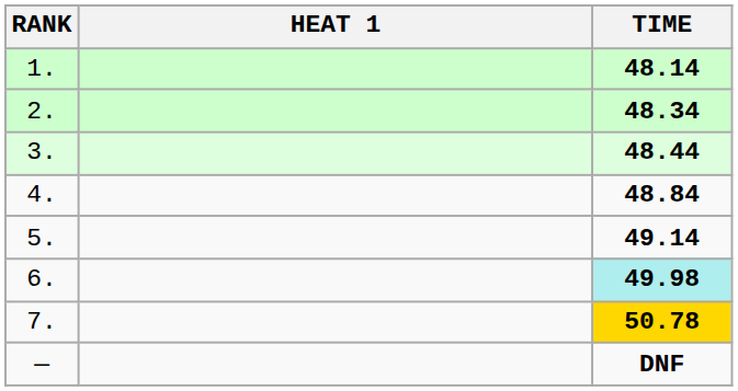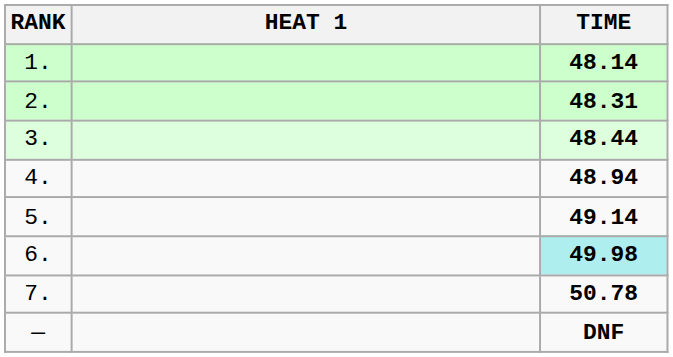 <table class="wikitable" style="border-collapse: collapse; font-size: 90%;">
 <tr>
 <th>RANK</th>
 <th style="width: 20em">HEAT 1</th>
 <th style="width: 5em">TIME</th>
 </tr>
 <tr style="background:#ccffcc;">
 <td align="center">1.</td>
 <td></td>
 <td align="center"><strong>48.14</strong></td>
 </tr>
 <tr style="background:#ccffcc;">
 <td align="center">2.</td>
 <td></td>
-<td align="center"><strong>48.34</strong></td>
+<td align="center"><strong>48.31</strong></td>
 </tr>
 <tr style="background:#ddffdd;">
 <td align="center">3.</td>
 <td></td>
 <td align="center"><strong>48.44</strong></td>
 </tr>
 <tr>
 <td align="center">4.</td>
 <td></td>
-<td align="center"><strong>48.84</strong></td>
+<td align="center"><strong>48.94</strong></td>
 </tr>
 <tr>
 <td align="center">5.</td>
 <td></td>
 <td align="center"><strong>49.14</strong></td>
 </tr>
 <tr>
 <td align="center">6.</td>
 <td></td>
 <td align="center" style="background: paleturquoise;"><strong>49.98</strong></td>
 </tr>
 <tr>
 <td align="center">7.</td>
 <td></td>
-<td align="center" style="background: gold;"><strong>50.78</strong></td>
+<td align="center"><strong>50.78</strong></td>
 </tr>
 <tr>
 <td align="center">—</td>
 <td></td>
 <td align="center"><strong>DNF</strong></td>
 </tr>
 </table>
